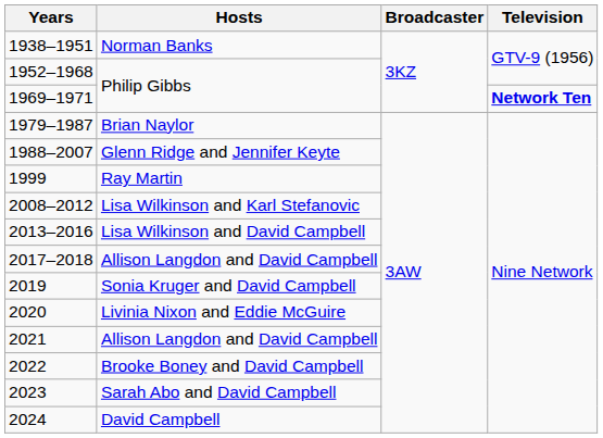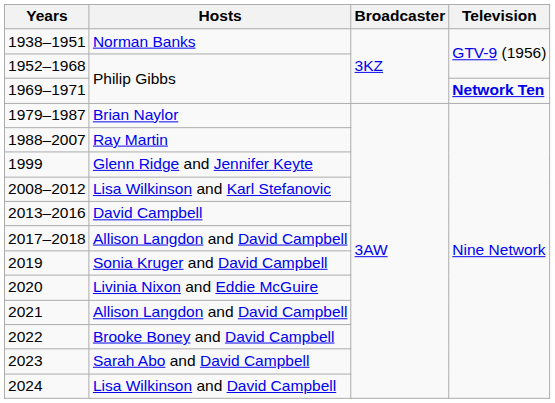 <table class="wikitable">
 <tr>
 <th>Years</th>
 <th>Hosts</th>
 <th>Broadcaster</th>
 <th>Television</th>
 </tr>
 <tr>
 <td>1938–1951</td>
 <td><a href='#'>Norman Banks</a></td>
 <td rowspan="3"><a href='#'>3KZ</a></td>
 <td rowspan="2"><a href='#'>GTV-9</a> (1956)</td>
 </tr>
 <tr>
 <td>1952–1968</td>
 <td rowspan="2">Philip Gibbs</td>
 </tr>
 <tr>
 <td>1969–1971</td>
 <td><strong><a href='#'>Network Ten</a></strong></td>
 </tr>
 <tr>
 <td>1979–1987</td>
 <td><a href='#'>Brian Naylor</a></td>
 <td rowspan="12"><a href='#'>3AW</a></td>
 <td rowspan="12"><a href='#'>Nine Network</a></td>
 </tr>
 <tr>
 <td>1988–2007</td>
-<td><a href='#'>Glenn Ridge</a> and <a href='#'>Jennifer Keyte</a></td>
+<td><a href='#'>Ray Martin</a></td>
 </tr>
 <tr>
 <td>1999</td>
-<td><a href='#'>Ray Martin</a></td>
+<td><a href='#'>Glenn Ridge</a> and <a href='#'>Jennifer Keyte</a></td>
 </tr>
 <tr>
 <td>2008–2012</td>
 <td><a href='#'>Lisa Wilkinson</a> and <a href='#'>Karl Stefanovic</a></td>
 </tr>
 <tr>
 <td>2013–2016</td>
-<td><a href='#'>Lisa Wilkinson</a> and <a href='#'>David Campbell</a></td>
+<td><a href='#'>David Campbell</a></td>
 </tr>
 <tr>
 <td>2017–2018</td>
 <td><a href='#'>Allison Langdon</a> and <a href='#'>David Campbell</a></td>
 </tr>
 <tr>
 <td>2019</td>
 <td><a href='#'>Sonia Kruger</a> and <a href='#'>David Campbell</a></td>
 </tr>
 <tr>
 <td>2020</td>
 <td><a href='#'>Livinia Nixon</a> and <a href='#'>Eddie McGuire</a></td>
 </tr>
 <tr>
 <td>2021</td>
 <td><a href='#'>Allison Langdon</a> and <a href='#'>David Campbell</a></td>
 </tr>
 <tr>
 <td>2022</td>
 <td><a href='#'>Brooke Boney</a> and <a href='#'>David Campbell</a></td>
 </tr>
 <tr>
 <td>2023</td>
 <td><a href='#'>Sarah Abo</a> and <a href='#'>David Campbell</a></td>
 </tr>
 <tr>
 <td>2024</td>
-<td><a href='#'>David Campbell</a></td>
+<td><a href='#'>Lisa Wilkinson</a> and <a href='#'>David Campbell</a></td>
 </tr>
 </table>
